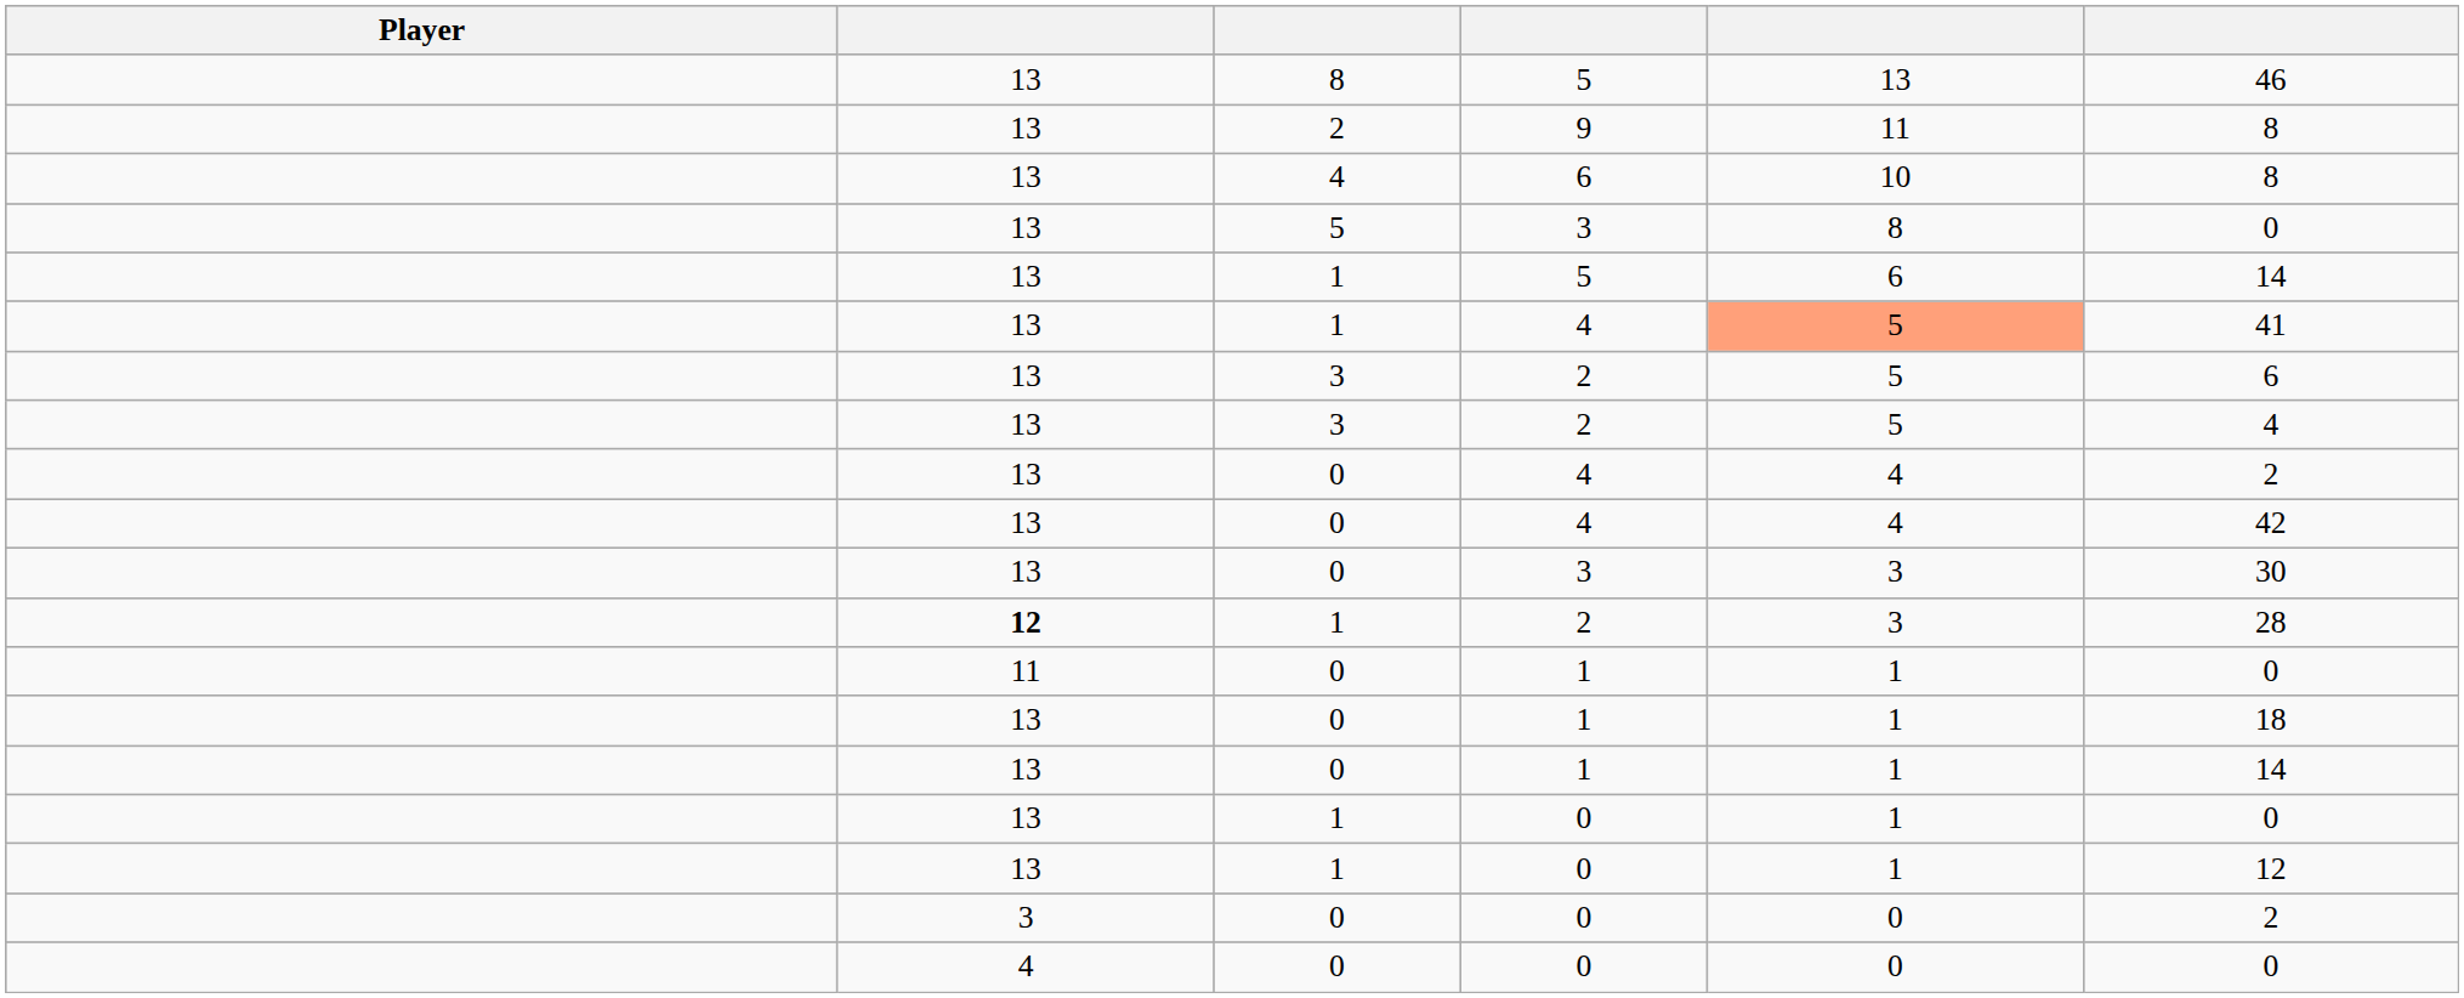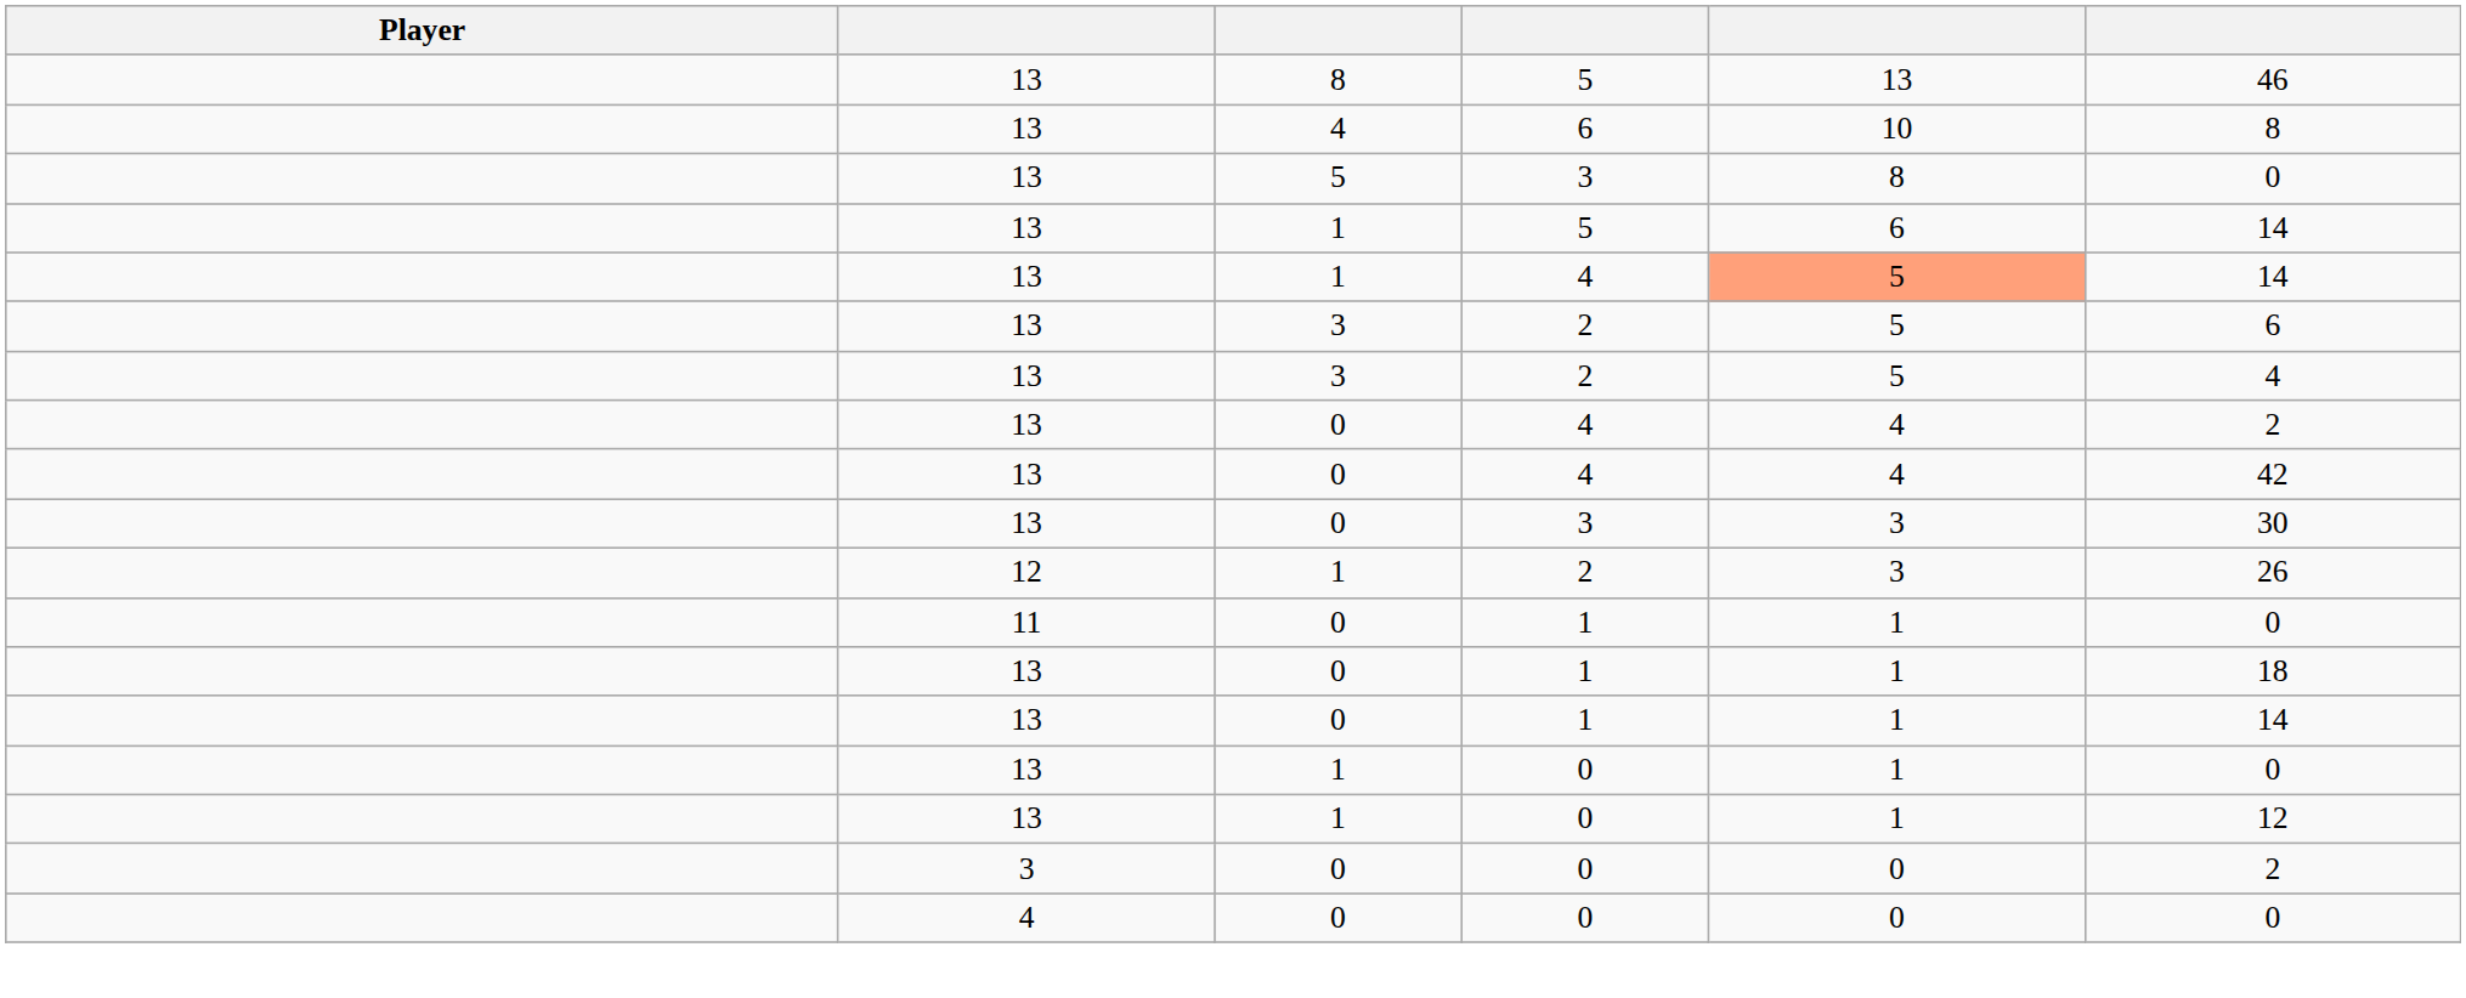 <table class="wikitable sortable" style="width:100%;">
 <tr align=center>
 <th>Player</th>
 <th></th>
 <th></th>
 <th></th>
 <th></th>
 <th></th>
 </tr>
 <tr align=center>
 <td></td>
 <td>13</td>
 <td>8</td>
 <td>5</td>
 <td>13</td>
 <td>46</td>
-</tr>
-<tr align=center>
-<td></td>
-<td>13</td>
-<td>2</td>
-<td>9</td>
-<td>11</td>
-<td>8</td>
 </tr>
 <tr align=center>
 <td></td>
 <td>13</td>
 <td>4</td>
 <td>6</td>
 <td>10</td>
 <td>8</td>
 </tr>
 <tr align=center>
 <td></td>
 <td>13</td>
 <td>5</td>
 <td>3</td>
 <td>8</td>
 <td>0</td>
 </tr>
 <tr align=center>
 <td></td>
 <td>13</td>
 <td>1</td>
 <td>5</td>
 <td>6</td>
 <td>14</td>
 </tr>
 <tr align=center>
 <td></td>
 <td>13</td>
 <td>1</td>
 <td>4</td>
 <td style="background: lightsalmon;">5</td>
-<td>41</td>
+<td>14</td>
 </tr>
 <tr align=center>
 <td></td>
 <td>13</td>
 <td>3</td>
 <td>2</td>
 <td>5</td>
 <td>6</td>
 </tr>
 <tr align=center>
 <td></td>
 <td>13</td>
 <td>3</td>
 <td>2</td>
 <td>5</td>
 <td>4</td>
 </tr>
 <tr align=center>
 <td></td>
 <td>13</td>
 <td>0</td>
 <td>4</td>
 <td>4</td>
 <td>2</td>
 </tr>
 <tr align=center>
 <td></td>
 <td>13</td>
 <td>0</td>
 <td>4</td>
 <td>4</td>
 <td>42</td>
 </tr>
 <tr align=center>
 <td></td>
 <td>13</td>
 <td>0</td>
 <td>3</td>
 <td>3</td>
 <td>30</td>
 </tr>
 <tr align=center>
 <td></td>
-<td><strong>12</strong></td>
+<td>12</td>
 <td>1</td>
 <td>2</td>
 <td>3</td>
-<td>28</td>
+<td>26</td>
 </tr>
 <tr align=center>
 <td></td>
 <td>11</td>
 <td>0</td>
 <td>1</td>
 <td>1</td>
 <td>0</td>
 </tr>
 <tr align=center>
 <td></td>
 <td>13</td>
 <td>0</td>
 <td>1</td>
 <td>1</td>
 <td>18</td>
 </tr>
 <tr align=center>
 <td></td>
 <td>13</td>
 <td>0</td>
 <td>1</td>
 <td>1</td>
 <td>14</td>
 </tr>
 <tr align=center>
 <td></td>
 <td>13</td>
 <td>1</td>
 <td>0</td>
 <td>1</td>
 <td>0</td>
 </tr>
 <tr align=center>
 <td></td>
 <td>13</td>
 <td>1</td>
 <td>0</td>
 <td>1</td>
 <td>12</td>
 </tr>
 <tr align=center>
 <td></td>
 <td>3</td>
 <td>0</td>
 <td>0</td>
 <td>0</td>
 <td>2</td>
 </tr>
 <tr align=center>
 <td></td>
 <td>4</td>
 <td>0</td>
 <td>0</td>
 <td>0</td>
 <td>0</td>
 </tr>
 </table>
